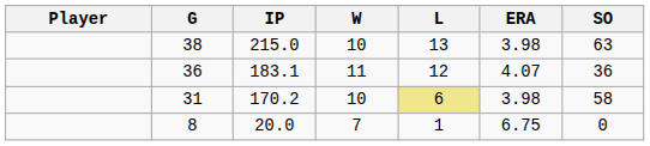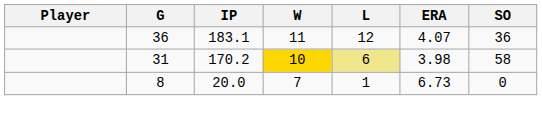 <table class="wikitable sortable">
 <tr>
 <th bgcolor="#DDDDFF" width="16%">Player</th>
 <th bgcolor="#DDDDFF" width="9%">G</th>
 <th bgcolor="#DDDDFF" width="9%">IP</th>
 <th bgcolor="#DDDDFF" width="9%">W</th>
 <th bgcolor="#DDDDFF" width="9%">L</th>
 <th bgcolor="#DDDDFF" width="9%">ERA</th>
 <th bgcolor="#DDDDFF" width="9%">SO</th>
-</tr>
-<tr align="center">
-<td></td>
-<td>38</td>
-<td>215.0</td>
-<td>10</td>
-<td>13</td>
-<td>3.98</td>
-<td>63</td>
 </tr>
 <tr align="center">
 <td></td>
 <td>36</td>
 <td>183.1</td>
 <td>11</td>
 <td>12</td>
 <td>4.07</td>
 <td>36</td>
 </tr>
 <tr align="center">
 <td></td>
 <td>31</td>
 <td>170.2</td>
-<td>10</td>
+<td style="background: gold;">10</td>
 <td style="background: khaki;">6</td>
 <td>3.98</td>
 <td>58</td>
 </tr>
 <tr align="center">
 <td></td>
 <td>8</td>
 <td>20.0</td>
 <td>7</td>
 <td>1</td>
-<td>6.75</td>
+<td>6.73</td>
 <td>0</td>
 </tr>
 </table>
